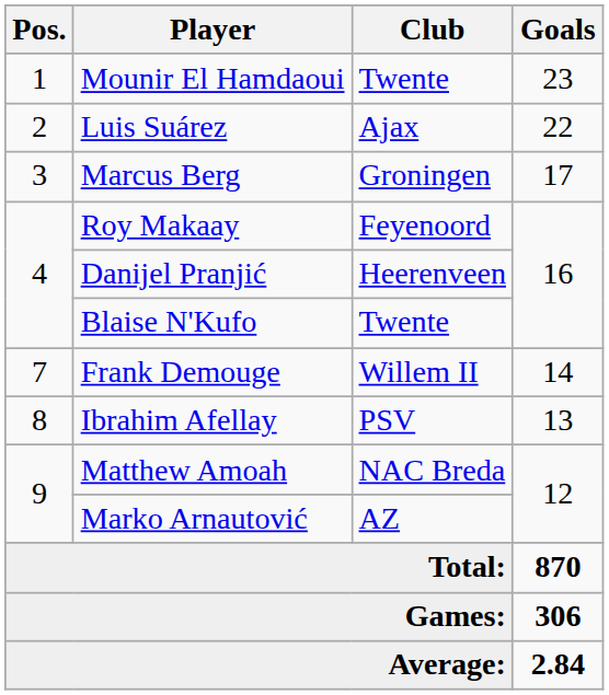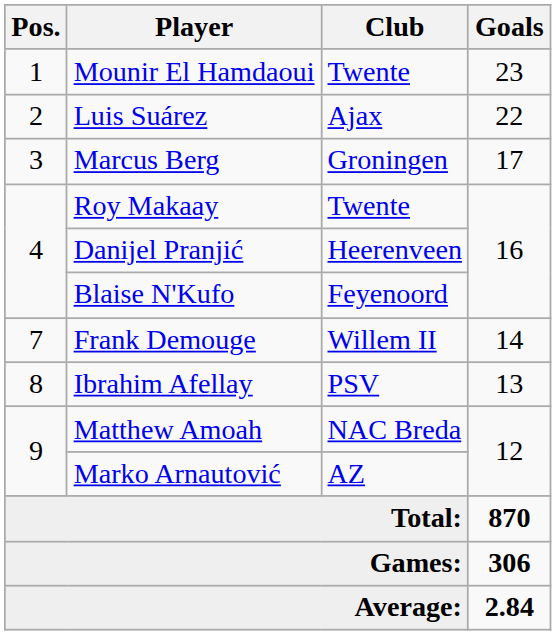 <table class="wikitable">
 <tr>
 <th>Pos.</th>
 <th>Player</th>
 <th>Club</th>
 <th>Goals</th>
 </tr>
 <tr>
 <td rowspan=1 align="center">1</td>
 <td> <a href='#'>Mounir El Hamdaoui</a></td>
 <td><a href='#'>Twente</a></td>
 <td rowspan=1 align="center">23</td>
 </tr>
 <tr>
 <td rowspan=1 align="center">2</td>
 <td> <a href='#'>Luis Suárez</a></td>
 <td><a href='#'>Ajax</a></td>
 <td rowspan=1 align="center">22</td>
 </tr>
 <tr>
 <td rowspan=1 align="center">3</td>
 <td> <a href='#'>Marcus Berg</a></td>
 <td><a href='#'>Groningen</a></td>
 <td rowspan=1 align="center">17</td>
 </tr>
 <tr>
 <td rowspan=3 align="center">4</td>
 <td> <a href='#'>Roy Makaay</a></td>
-<td><a href='#'>Feyenoord</a></td>
+<td><a href='#'>Twente</a></td>
 <td rowspan=3 align="center">16</td>
 </tr>
 <tr>
 <td> <a href='#'>Danijel Pranjić</a></td>
 <td><a href='#'>Heerenveen</a></td>
 </tr>
 <tr>
 <td> <a href='#'>Blaise N'Kufo</a></td>
-<td><a href='#'>Twente</a></td>
+<td><a href='#'>Feyenoord</a></td>
 </tr>
 <tr>
 <td rowspan=1 align="center">7</td>
 <td> <a href='#'>Frank Demouge</a></td>
 <td><a href='#'>Willem II</a></td>
 <td rowspan=1 align="center">14</td>
 </tr>
 <tr>
 <td rowspan=1 align="center">8</td>
 <td> <a href='#'>Ibrahim Afellay</a></td>
 <td><a href='#'>PSV</a></td>
 <td rowspan=1 align="center">13</td>
 </tr>
 <tr>
 <td rowspan=2 align="center">9</td>
 <td> <a href='#'>Matthew Amoah</a></td>
 <td><a href='#'>NAC Breda</a></td>
 <td rowspan=2 align="center">12</td>
 </tr>
 <tr>
 <td> <a href='#'>Marko Arnautović</a></td>
 <td><a href='#'>AZ</a></td>
 </tr>
 <tr>
 <td bgcolor="#EFEFEF" colspan=3 align="right"><strong>Total:</strong></td>
 <td align="center"><strong>870</strong></td>
 </tr>
 <tr>
 <td bgcolor="#EFEFEF" colspan=3 align="right"><strong>Games:</strong></td>
 <td align="center"><strong>306</strong></td>
 </tr>
 <tr>
 <td bgcolor="#EFEFEF" colspan=3 align="right"><strong>Average:</strong></td>
 <td align="center"><strong>2.84</strong></td>
 </tr>
 </table>
